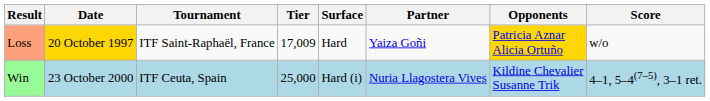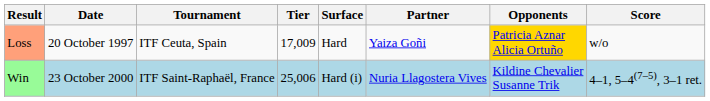 <table class="sortable wikitable" style="font-size:97%;">
 <tr>
 <th>Result</th>
 <th>Date</th>
 <th>Tournament</th>
 <th>Tier</th>
 <th>Surface</th>
 <th>Partner</th>
 <th>Opponents</th>
 <th>Score</th>
 </tr>
 <tr>
 <td bgcolor="FFA07A">Loss</td>
-<td style="background: gold;">20 October 1997</td>
-<td>ITF Saint-Raphaël, France</td>
+<td>20 October 1997</td>
+<td>ITF Ceuta, Spain</td>
 <td>17,009</td>
 <td>Hard</td>
 <td> <a href='#'>Yaiza Goñi</a></td>
 <td style="background: gold;"> <a href='#'>Patricia Aznar</a> <br>  <a href='#'>Alicia Ortuño</a></td>
 <td>w/o</td>
 </tr>
 <tr style="background:lightblue;">
 <td style="background:#98fb98;">Win</td>
 <td>23 October 2000</td>
-<td>ITF Ceuta, Spain</td>
-<td>25,000</td>
+<td>ITF Saint-Raphaël, France</td>
+<td>25,006</td>
 <td>Hard (i)</td>
 <td> <a href='#'>Nuria Llagostera Vives</a></td>
 <td> <a href='#'>Kildine Chevalier</a> <br>  <a href='#'>Susanne Trik</a></td>
 <td>4–1, 5–4<sup>(7–5)</sup>, 3–1 ret.</td>
 </tr>
 </table>
